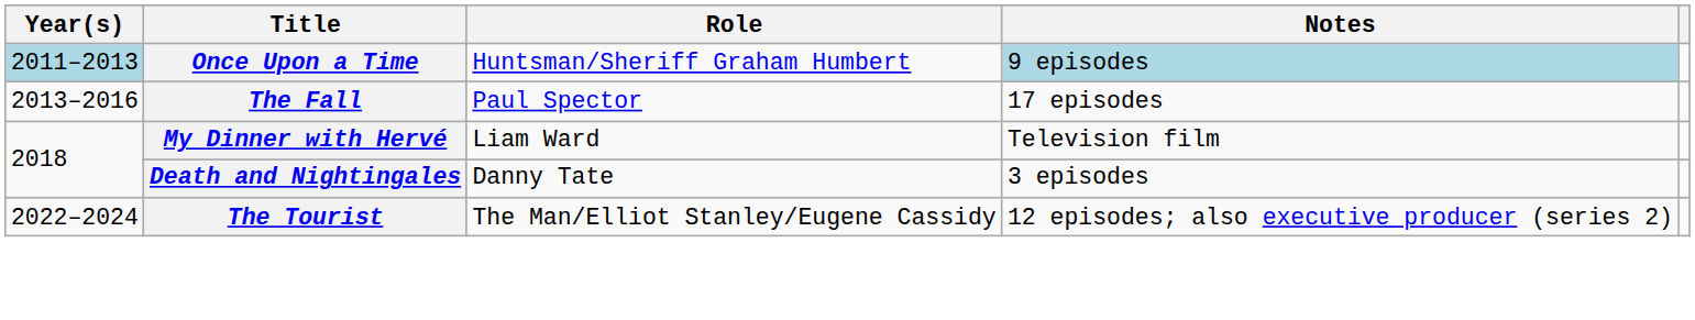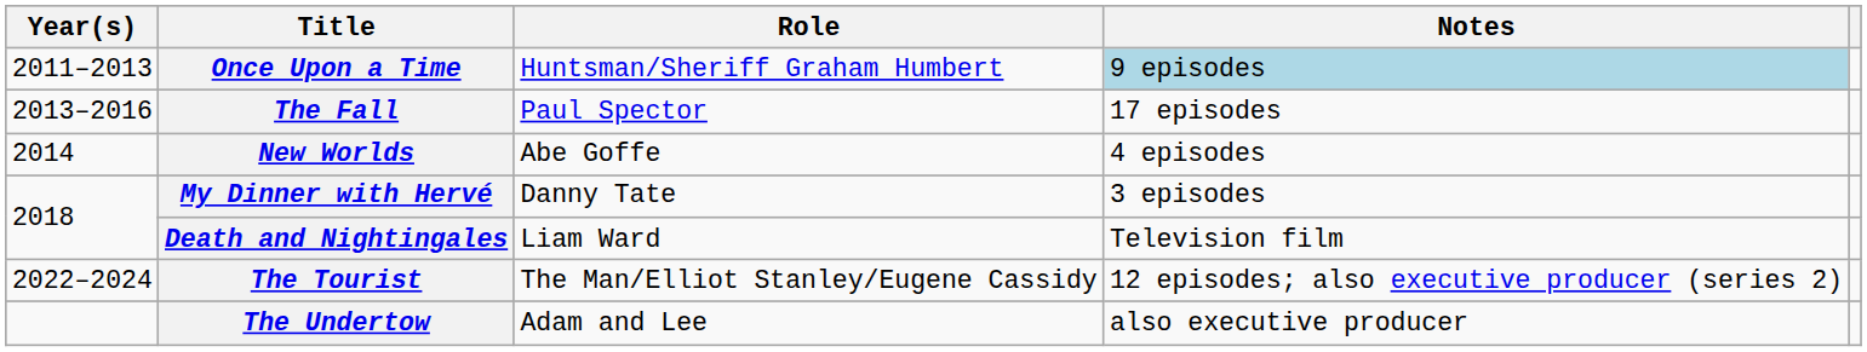 <table class="wikitable plainrowheaders unsortable">
 <tr>
 <th scope="col">Year(s)</th>
 <th scope="col">Title</th>
 <th scope="col">Role</th>
 <th scope="col" class=" unsortable">Notes</th>
 <th scope="col" class="unsortable"></th>
 </tr>
 <tr>
-<td style="background: lightblue;">2011–2013</td>
+<td>2011–2013</td>
 <th scope="row"><em><a href='#'>Once Upon a Time</a></em></th>
 <td><a href='#'>Huntsman/Sheriff Graham Humbert</a></td>
 <td style="background: lightblue;">9 episodes</td>
 <td></td>
 </tr>
 <tr>
 <td>2013–2016</td>
 <th scope="row"><em><a href='#'>The Fall</a></em></th>
 <td><a href='#'>Paul Spector</a></td>
 <td>17 episodes</td>
 <td></td>
 </tr>
 <tr>
+<td>2014</td>
+<th scope="row"><em><a href='#'>New Worlds</a></em></th>
+<td>Abe Goffe</td>
+<td>4 episodes</td>
+<td></td>
+</tr>
+<tr>
 <td rowspan="2">2018</td>
 <th scope="row"><em><a href='#'>My Dinner with Hervé</a></em></th>
-<td>Liam Ward</td>
-<td>Television film</td>
+<td>Danny Tate</td>
+<td>3 episodes</td>
 <td></td>
 </tr>
 <tr>
 <th scope="row"><em><a href='#'>Death and Nightingales</a></em></th>
-<td>Danny Tate</td>
-<td>3 episodes</td>
+<td>Liam Ward</td>
+<td>Television film</td>
 <td></td>
 </tr>
 <tr>
 <td>2022–2024</td>
 <th scope="row"><em><a href='#'>The Tourist</a></em></th>
 <td>The Man/Elliot Stanley/Eugene Cassidy</td>
 <td>12 episodes; also <a href='#'>executive producer</a> (series 2) </td>
 <td></td>
 </tr>
+<tr>
+<td></td>
+<th scope="row"><em><a href='#'>The Undertow</a></em></th>
+<td>Adam and Lee </td>
+<td>also executive producer</td>
+<td></td>
+</tr>
 </table>
